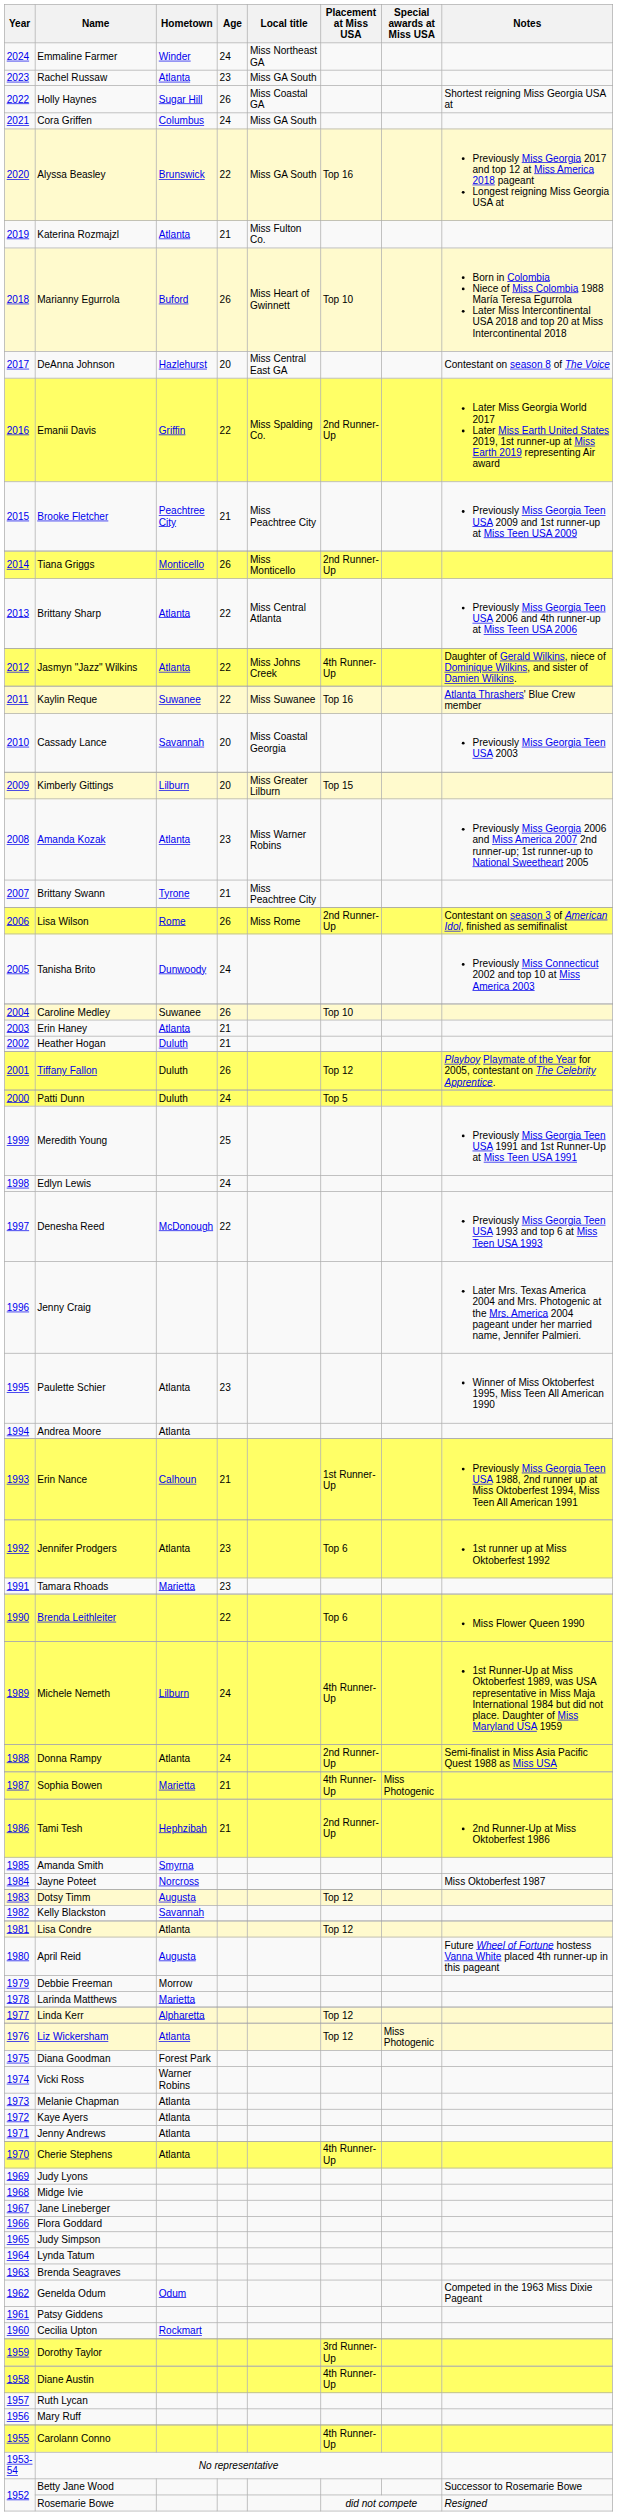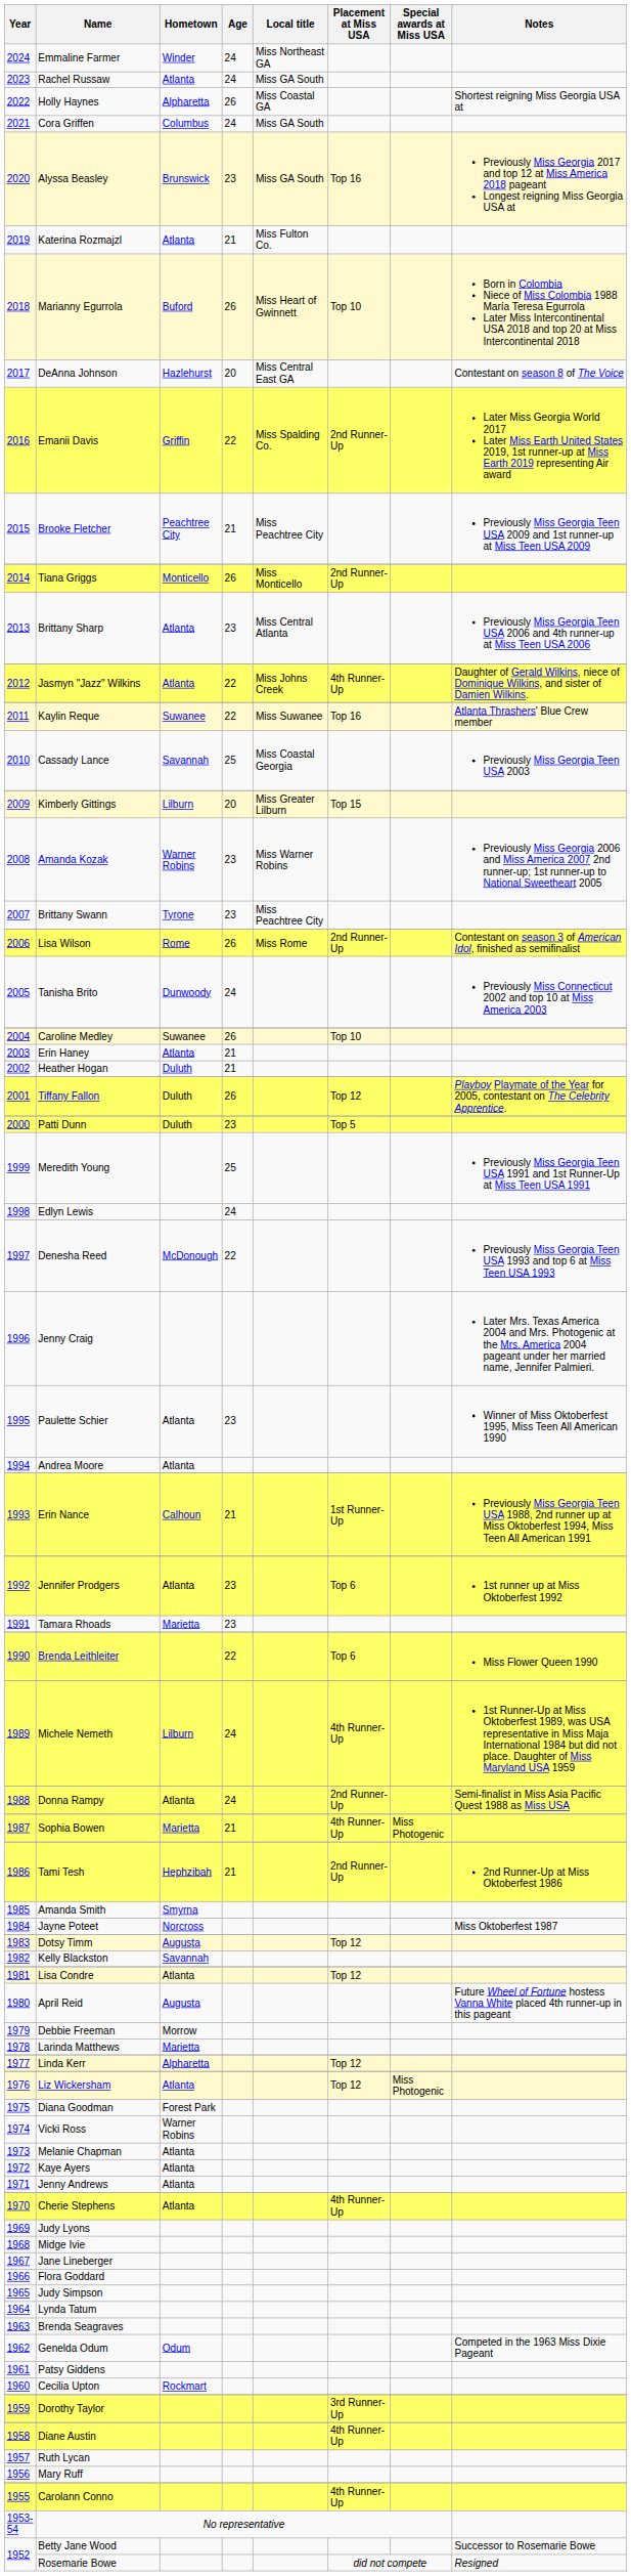 <table class="wikitable sortable" style="font-size:90%;">
 <tr>
 <th width=5%>Year</th>
 <th width=20%>Name</th>
 <th width=10%>Hometown</th>
 <th width=5%>Age</th>
 <th width=12%>Local title</th>
 <th width=10%>Placement at Miss USA</th>
 <th width=10%>Special awards at Miss USA</th>
 <th width=35%>Notes</th>
 </tr>
 <tr>
 <td><a href='#'>2024</a></td>
 <td>Emmaline Farmer</td>
 <td><a href='#'>Winder</a></td>
 <td>24</td>
 <td>Miss Northeast GA</td>
 <td></td>
 <td></td>
 </tr>
 <tr>
 <td><a href='#'>2023</a></td>
 <td>Rachel Russaw</td>
 <td><a href='#'>Atlanta</a></td>
-<td>23</td>
+<td>24</td>
 <td>Miss GA South</td>
 <td></td>
 <td></td>
 <td></td>
 </tr>
 <tr>
 <td><a href='#'>2022</a></td>
 <td>Holly Haynes</td>
-<td><a href='#'>Sugar Hill</a></td>
+<td><a href='#'>Alpharetta</a></td>
 <td>26</td>
 <td>Miss Coastal GA</td>
 <td></td>
 <td></td>
 <td>Shortest reigning Miss Georgia USA at </td>
 </tr>
 <tr>
 <td><a href='#'>2021</a></td>
 <td>Cora Griffen</td>
 <td><a href='#'>Columbus</a></td>
 <td>24</td>
 <td>Miss GA South</td>
 <td></td>
 <td></td>
 <td></td>
 </tr>
 <tr style="background-color:#FFFACD;">
 <td><a href='#'>2020</a></td>
 <td>Alyssa Beasley</td>
 <td><a href='#'>Brunswick</a></td>
-<td>22</td>
+<td>23</td>
 <td>Miss GA South</td>
 <td>Top 16</td>
 <td></td>
 <td><br><ul><li>Previously <a href='#'>Miss Georgia</a> 2017 and top 12 at <a href='#'>Miss America 2018</a> pageant</li><li>Longest reigning Miss Georgia USA at </li></ul></td>
 </tr>
 <tr>
 <td><a href='#'>2019</a></td>
 <td>Katerina Rozmajzl</td>
 <td><a href='#'>Atlanta</a></td>
 <td>21</td>
 <td>Miss Fulton Co.</td>
 <td></td>
 <td></td>
 <td></td>
 </tr>
 <tr style="background-color:#FFFACD;">
 <td><a href='#'>2018</a></td>
 <td>Marianny Egurrola</td>
 <td><a href='#'>Buford</a></td>
 <td>26</td>
 <td>Miss Heart of Gwinnett</td>
 <td>Top 10</td>
 <td></td>
 <td><br><ul><li>Born in <a href='#'>Colombia</a></li><li>Niece of <a href='#'>Miss Colombia</a> 1988 María Teresa Egurrola</li><li>Later Miss Intercontinental USA 2018 and top 20 at Miss Intercontinental 2018</li></ul></td>
 </tr>
 <tr>
 <td><a href='#'>2017</a></td>
 <td>DeAnna Johnson</td>
 <td><a href='#'>Hazlehurst</a></td>
 <td>20</td>
 <td>Miss Central East GA</td>
 <td></td>
 <td></td>
 <td>Contestant on <a href='#'>season 8</a> of <a href='#'><em>The Voice</em></a></td>
 </tr>
 <tr style="background-color:#FFFF66;">
 <td><a href='#'>2016</a></td>
 <td>Emanii Davis</td>
 <td><a href='#'>Griffin</a></td>
 <td>22</td>
 <td>Miss Spalding Co.</td>
 <td>2nd Runner-Up</td>
 <td></td>
 <td><br><ul><li>Later Miss Georgia World 2017</li><li>Later <a href='#'>Miss Earth United States</a> 2019, 1st runner-up at <a href='#'>Miss Earth 2019</a> representing Air award</li></ul></td>
 </tr>
 <tr>
 <td><a href='#'>2015</a></td>
 <td><a href='#'>Brooke Fletcher</a></td>
 <td><a href='#'>Peachtree City</a></td>
 <td>21</td>
 <td>Miss Peachtree City</td>
 <td></td>
 <td></td>
 <td><br><ul><li>Previously <a href='#'>Miss Georgia Teen USA</a> 2009 and 1st runner-up at <a href='#'>Miss Teen USA 2009</a></li></ul></td>
 </tr>
 <tr>
 </tr>
 <tr style="background-color:#FFFF66;">
 <td><a href='#'>2014</a></td>
 <td>Tiana Griggs</td>
 <td><a href='#'>Monticello</a></td>
 <td>26</td>
 <td>Miss Monticello</td>
 <td>2nd Runner-Up</td>
 <td></td>
 <td></td>
 </tr>
 <tr>
 <td><a href='#'>2013</a></td>
 <td>Brittany Sharp</td>
 <td><a href='#'>Atlanta</a></td>
-<td>22</td>
+<td>23</td>
 <td>Miss Central Atlanta</td>
 <td></td>
 <td></td>
 <td><br><ul><li>Previously <a href='#'>Miss Georgia Teen USA</a> 2006 and 4th runner-up at <a href='#'>Miss Teen USA 2006</a></li></ul></td>
 </tr>
 <tr>
 </tr>
 <tr style="background-color:#FFFF66;">
 <td><a href='#'>2012</a></td>
 <td>Jasmyn "Jazz" Wilkins</td>
 <td><a href='#'>Atlanta</a></td>
 <td>22</td>
 <td>Miss Johns Creek</td>
 <td>4th Runner-Up</td>
 <td></td>
 <td>Daughter of <a href='#'>Gerald Wilkins</a>, niece of <a href='#'>Dominique Wilkins</a>, and sister of <a href='#'>Damien Wilkins</a>.</td>
 </tr>
 <tr>
 </tr>
 <tr style="background-color:#FFFACD;">
 <td><a href='#'>2011</a></td>
 <td>Kaylin Reque</td>
 <td><a href='#'>Suwanee</a></td>
 <td>22</td>
 <td>Miss Suwanee</td>
 <td>Top 16</td>
 <td></td>
 <td><a href='#'>Atlanta Thrashers</a>' Blue Crew member</td>
 </tr>
 <tr>
 <td><a href='#'>2010</a></td>
 <td>Cassady Lance</td>
 <td><a href='#'>Savannah</a></td>
-<td>20</td>
+<td>25</td>
 <td>Miss Coastal Georgia</td>
 <td></td>
 <td></td>
 <td><br><ul><li>Previously <a href='#'>Miss Georgia Teen USA</a> 2003</li></ul></td>
 </tr>
 <tr>
 </tr>
 <tr style="background-color:#FFFACD;">
 <td><a href='#'>2009</a></td>
 <td>Kimberly Gittings</td>
 <td><a href='#'>Lilburn</a></td>
 <td>20</td>
 <td>Miss Greater Lilburn</td>
 <td>Top 15</td>
 <td></td>
 <td></td>
 </tr>
 <tr>
 <td><a href='#'>2008</a></td>
 <td><a href='#'>Amanda Kozak</a></td>
-<td><a href='#'>Atlanta</a></td>
+<td><a href='#'>Warner Robins</a></td>
 <td>23</td>
 <td>Miss Warner Robins</td>
 <td></td>
 <td></td>
 <td><br><ul><li>Previously <a href='#'>Miss Georgia</a> 2006 and <a href='#'>Miss America 2007</a> 2nd runner-up; 1st runner-up to <a href='#'>National Sweetheart</a> 2005</li></ul></td>
 </tr>
 <tr>
 <td><a href='#'>2007</a></td>
 <td>Brittany Swann</td>
 <td><a href='#'>Tyrone</a></td>
-<td>21</td>
+<td>23</td>
 <td>Miss Peachtree City</td>
 <td></td>
 <td></td>
 <td></td>
 </tr>
 <tr>
 </tr>
 <tr style="background-color:#FFFF66;">
 <td><a href='#'>2006</a></td>
 <td>Lisa Wilson</td>
 <td><a href='#'>Rome</a></td>
 <td>26</td>
 <td>Miss Rome</td>
 <td>2nd Runner-Up</td>
 <td></td>
 <td>Contestant on <a href='#'>season 3</a> of <em><a href='#'>American Idol</a></em>, finished as semifinalist</td>
 </tr>
 <tr>
 <td><a href='#'>2005</a></td>
 <td>Tanisha Brito</td>
 <td><a href='#'>Dunwoody</a></td>
 <td>24</td>
 <td></td>
 <td></td>
 <td></td>
 <td><br><ul><li>Previously <a href='#'>Miss Connecticut</a> 2002 and top 10 at <a href='#'>Miss America 2003</a></li></ul></td>
 </tr>
 <tr>
 </tr>
 <tr style="background-color:#FFFACD;">
 <td><a href='#'>2004</a></td>
 <td>Caroline Medley</td>
 <td>Suwanee</td>
 <td>26</td>
 <td></td>
 <td>Top 10</td>
 <td></td>
 <td></td>
 </tr>
 <tr>
 <td><a href='#'>2003</a></td>
 <td>Erin Haney</td>
 <td><a href='#'>Atlanta</a></td>
 <td>21</td>
 <td></td>
 <td></td>
 <td></td>
 <td></td>
 </tr>
 <tr>
 <td><a href='#'>2002</a></td>
 <td>Heather Hogan</td>
 <td><a href='#'>Duluth</a></td>
 <td>21</td>
 <td></td>
 <td></td>
 <td></td>
 <td></td>
 </tr>
 <tr>
 </tr>
 <tr style="background-color:#FFFF66;">
 <td><a href='#'>2001</a></td>
 <td><a href='#'>Tiffany Fallon</a></td>
 <td>Duluth</td>
 <td>26</td>
 <td></td>
 <td>Top 12</td>
 <td></td>
 <td><em><a href='#'>Playboy</a></em> <a href='#'>Playmate of the Year</a> for 2005, contestant on <em><a href='#'>The Celebrity Apprentice</a></em>.</td>
 </tr>
 <tr>
 </tr>
 <tr style="background-color:#FFFF66;">
 <td><a href='#'>2000</a></td>
 <td>Patti Dunn</td>
 <td>Duluth</td>
-<td>24</td>
+<td>23</td>
 <td></td>
 <td>Top 5</td>
 <td></td>
 <td></td>
 </tr>
 <tr>
 <td><a href='#'>1999</a></td>
 <td>Meredith Young</td>
 <td></td>
 <td>25</td>
 <td></td>
 <td></td>
 <td></td>
 <td><br><ul><li>Previously <a href='#'>Miss Georgia Teen USA</a> 1991 and 1st Runner-Up at <a href='#'>Miss Teen USA 1991</a></li></ul></td>
 </tr>
 <tr>
 <td><a href='#'>1998</a></td>
 <td>Edlyn Lewis</td>
 <td></td>
 <td>24</td>
 <td></td>
 <td></td>
 <td></td>
 <td></td>
 </tr>
 <tr>
 <td><a href='#'>1997</a></td>
 <td>Denesha Reed</td>
 <td><a href='#'>McDonough</a></td>
 <td>22</td>
 <td></td>
 <td></td>
 <td></td>
 <td><br><ul><li>Previously <a href='#'>Miss Georgia Teen USA</a> 1993 and top 6 at <a href='#'>Miss Teen USA 1993</a></li></ul></td>
 </tr>
 <tr>
 <td><a href='#'>1996</a></td>
 <td>Jenny Craig</td>
 <td></td>
 <td></td>
 <td></td>
 <td></td>
 <td></td>
 <td><br><ul><li>Later Mrs. Texas America 2004 and Mrs. Photogenic at the <a href='#'>Mrs. America</a> 2004 pageant under her married name, Jennifer Palmieri.</li></ul></td>
 </tr>
 <tr>
 <td><a href='#'>1995</a></td>
 <td>Paulette Schier</td>
 <td>Atlanta</td>
 <td>23</td>
 <td></td>
 <td></td>
 <td></td>
 <td><br><ul><li>Winner of Miss Oktoberfest 1995, Miss Teen All American 1990</li></ul></td>
 </tr>
 <tr>
 <td><a href='#'>1994</a></td>
 <td>Andrea Moore</td>
 <td>Atlanta</td>
 <td></td>
 <td></td>
 <td></td>
 <td></td>
 <td></td>
 </tr>
 <tr>
 </tr>
 <tr style="background-color:#FFFF66;">
 <td><a href='#'>1993</a></td>
 <td>Erin Nance</td>
 <td><a href='#'>Calhoun</a></td>
 <td>21</td>
 <td></td>
 <td>1st Runner-Up</td>
 <td></td>
 <td><br><ul><li>Previously <a href='#'>Miss Georgia Teen USA</a> 1988, 2nd runner up at Miss Oktoberfest 1994, Miss Teen All American 1991</li></ul></td>
 </tr>
 <tr>
 </tr>
 <tr style="background-color:#FFFF66;">
 <td><a href='#'>1992</a></td>
 <td>Jennifer Prodgers</td>
 <td>Atlanta</td>
 <td>23</td>
 <td></td>
 <td>Top 6</td>
 <td></td>
 <td><br><ul><li>1st runner up at Miss Oktoberfest 1992</li></ul></td>
 </tr>
 <tr>
 <td><a href='#'>1991</a></td>
 <td>Tamara Rhoads</td>
 <td><a href='#'>Marietta</a></td>
 <td>23</td>
 <td></td>
 <td></td>
 <td></td>
 <td></td>
 </tr>
 <tr>
 </tr>
 <tr style="background-color:#FFFF66;">
 <td><a href='#'>1990</a></td>
 <td><a href='#'>Brenda Leithleiter</a></td>
 <td></td>
 <td>22</td>
 <td></td>
 <td>Top 6</td>
 <td></td>
 <td><br><ul><li>Miss Flower Queen 1990</li></ul></td>
 </tr>
 <tr>
 </tr>
 <tr style="background-color:#FFFF66;">
 <td><a href='#'>1989</a></td>
 <td>Michele Nemeth</td>
 <td><a href='#'>Lilburn</a></td>
 <td>24</td>
 <td></td>
 <td>4th Runner-Up</td>
 <td></td>
 <td><br><ul><li>1st Runner-Up at Miss Oktoberfest 1989, was USA representative in Miss Maja International 1984 but did not place. Daughter of <a href='#'>Miss Maryland USA</a> 1959</li></ul></td>
 </tr>
 <tr>
 </tr>
 <tr style="background-color:#FFFF66;">
 <td><a href='#'>1988</a></td>
 <td>Donna Rampy</td>
 <td>Atlanta</td>
 <td>24</td>
 <td></td>
 <td>2nd Runner-Up</td>
 <td></td>
 <td>Semi-finalist in Miss Asia Pacific Quest 1988 as <a href='#'>Miss USA</a></td>
 </tr>
 <tr>
 </tr>
 <tr style="background-color:#FFFF66;">
 <td><a href='#'>1987</a></td>
 <td>Sophia Bowen</td>
 <td><a href='#'>Marietta</a></td>
 <td>21</td>
 <td></td>
 <td>4th Runner-Up</td>
 <td>Miss Photogenic</td>
 <td></td>
 </tr>
 <tr>
 </tr>
 <tr style="background-color:#FFFF66;">
 <td><a href='#'>1986</a></td>
 <td>Tami Tesh</td>
 <td><a href='#'>Hephzibah</a></td>
 <td>21</td>
 <td></td>
 <td>2nd Runner-Up</td>
 <td></td>
 <td><br><ul><li>2nd Runner-Up at Miss Oktoberfest 1986</li></ul></td>
 </tr>
 <tr>
 <td><a href='#'>1985</a></td>
 <td>Amanda Smith</td>
 <td><a href='#'>Smyrna</a></td>
 <td></td>
 <td></td>
 <td></td>
 <td></td>
 <td></td>
 </tr>
 <tr>
 <td><a href='#'>1984</a></td>
 <td>Jayne Poteet</td>
 <td><a href='#'>Norcross</a></td>
 <td></td>
 <td></td>
 <td></td>
 <td></td>
 <td>Miss Oktoberfest 1987</td>
 </tr>
 <tr>
 </tr>
 <tr style="background-color:#FFFACD;">
 <td><a href='#'>1983</a></td>
 <td>Dotsy Timm</td>
 <td><a href='#'>Augusta</a></td>
 <td></td>
 <td></td>
 <td>Top 12</td>
 <td></td>
 <td></td>
 </tr>
 <tr>
 <td><a href='#'>1982</a></td>
 <td>Kelly Blackston</td>
 <td><a href='#'>Savannah</a></td>
 <td></td>
 <td></td>
 <td></td>
 <td></td>
 <td></td>
 </tr>
 <tr>
 </tr>
 <tr style="background-color:#FFFACD;">
 <td><a href='#'>1981</a></td>
 <td>Lisa Condre</td>
 <td>Atlanta</td>
 <td></td>
 <td></td>
 <td>Top 12</td>
 <td></td>
 <td></td>
 </tr>
 <tr>
 <td><a href='#'>1980</a></td>
 <td>April Reid</td>
 <td><a href='#'>Augusta</a></td>
 <td></td>
 <td></td>
 <td></td>
 <td></td>
 <td>Future <em><a href='#'>Wheel of Fortune</a></em> hostess <a href='#'>Vanna White</a> placed 4th runner-up in this pageant</td>
 </tr>
 <tr>
 <td><a href='#'>1979</a></td>
 <td>Debbie Freeman</td>
 <td>Morrow</td>
 <td></td>
 <td></td>
 <td></td>
 <td></td>
 <td></td>
 </tr>
 <tr>
 <td><a href='#'>1978</a></td>
 <td>Larinda Matthews</td>
 <td><a href='#'>Marietta</a></td>
 <td></td>
 <td></td>
 <td></td>
 <td></td>
 <td></td>
 </tr>
 <tr>
 </tr>
 <tr style="background-color:#FFFACD;">
 <td><a href='#'>1977</a></td>
 <td>Linda Kerr</td>
 <td><a href='#'>Alpharetta</a></td>
 <td></td>
 <td></td>
 <td>Top 12</td>
 <td></td>
 <td></td>
 </tr>
 <tr>
 </tr>
 <tr style="background-color:#FFFACD;">
 <td><a href='#'>1976</a></td>
 <td><a href='#'>Liz Wickersham</a></td>
 <td><a href='#'>Atlanta</a></td>
 <td></td>
 <td></td>
 <td>Top 12</td>
 <td>Miss Photogenic</td>
 <td></td>
 </tr>
 <tr>
 <td><a href='#'>1975</a></td>
 <td>Diana Goodman</td>
 <td>Forest Park</td>
 <td></td>
 <td></td>
 <td></td>
 <td></td>
 <td></td>
 </tr>
 <tr>
 <td><a href='#'>1974</a></td>
 <td>Vicki Ross</td>
 <td>Warner Robins</td>
 <td></td>
 <td></td>
 <td></td>
 <td></td>
 <td></td>
 </tr>
 <tr>
 <td><a href='#'>1973</a></td>
 <td>Melanie Chapman</td>
 <td>Atlanta</td>
 <td></td>
 <td></td>
 <td></td>
 <td></td>
 <td></td>
 </tr>
 <tr>
 <td><a href='#'>1972</a></td>
 <td>Kaye Ayers</td>
 <td>Atlanta</td>
 <td></td>
 <td></td>
 <td></td>
 <td></td>
 <td></td>
 </tr>
 <tr>
 <td><a href='#'>1971</a></td>
 <td>Jenny Andrews</td>
 <td>Atlanta</td>
 <td></td>
 <td></td>
 <td></td>
 <td></td>
 </tr>
 <tr>
 </tr>
 <tr style="background-color:#FFFF66;">
 <td><a href='#'>1970</a></td>
 <td>Cherie Stephens</td>
 <td>Atlanta</td>
 <td></td>
 <td></td>
 <td>4th Runner-Up</td>
 <td></td>
 <td></td>
 </tr>
 <tr>
 <td><a href='#'>1969</a></td>
 <td>Judy Lyons</td>
 <td></td>
 <td></td>
 <td></td>
 <td></td>
 <td></td>
 <td></td>
 </tr>
 <tr>
 <td><a href='#'>1968</a></td>
 <td>Midge Ivie</td>
 <td></td>
 <td></td>
 <td></td>
 <td></td>
 <td></td>
 <td></td>
 </tr>
 <tr>
 <td><a href='#'>1967</a></td>
 <td>Jane Lineberger</td>
 <td></td>
 <td></td>
 <td></td>
 <td></td>
 <td></td>
 <td></td>
 </tr>
 <tr>
 <td><a href='#'>1966</a></td>
 <td>Flora Goddard</td>
 <td></td>
 <td></td>
 <td></td>
 <td></td>
 <td></td>
 <td></td>
 </tr>
 <tr>
 <td><a href='#'>1965</a></td>
 <td>Judy Simpson</td>
 <td></td>
 <td></td>
 <td></td>
 <td></td>
 <td></td>
 <td></td>
 </tr>
 <tr>
 <td><a href='#'>1964</a></td>
 <td>Lynda Tatum</td>
 <td></td>
 <td></td>
 <td></td>
 <td></td>
 <td></td>
 <td></td>
 </tr>
 <tr>
 <td><a href='#'>1963</a></td>
 <td>Brenda Seagraves</td>
 <td></td>
 <td></td>
 <td></td>
 <td></td>
 <td></td>
 <td></td>
 </tr>
 <tr>
 <td><a href='#'>1962</a></td>
 <td>Genelda Odum</td>
 <td><a href='#'>Odum</a></td>
 <td></td>
 <td></td>
 <td></td>
 <td></td>
 <td>Competed in the 1963 Miss Dixie Pageant</td>
 </tr>
 <tr>
 <td><a href='#'>1961</a></td>
 <td>Patsy Giddens</td>
 <td></td>
 <td></td>
 <td></td>
 <td></td>
 <td></td>
 <td></td>
 </tr>
 <tr>
 <td><a href='#'>1960</a></td>
 <td>Cecilia Upton</td>
 <td><a href='#'>Rockmart</a></td>
 <td></td>
 <td></td>
 <td></td>
 <td></td>
 <td></td>
 </tr>
 <tr>
 </tr>
 <tr style="background-color:#FFFF66;">
 <td><a href='#'>1959</a></td>
 <td>Dorothy Taylor</td>
 <td></td>
 <td></td>
 <td></td>
 <td>3rd Runner-Up</td>
 <td></td>
 <td></td>
 </tr>
 <tr>
 </tr>
 <tr style="background-color:#FFFF66;">
 <td><a href='#'>1958</a></td>
 <td>Diane Austin</td>
 <td></td>
 <td></td>
 <td></td>
 <td>4th Runner-Up</td>
 <td></td>
 <td></td>
 </tr>
 <tr>
 <td><a href='#'>1957</a></td>
 <td>Ruth Lycan</td>
 <td></td>
 <td></td>
 <td></td>
 <td></td>
 <td></td>
 <td></td>
 </tr>
 <tr>
 <td><a href='#'>1956</a></td>
 <td>Mary Ruff</td>
 <td></td>
 <td></td>
 <td></td>
 <td></td>
 <td></td>
 <td></td>
 </tr>
 <tr>
 </tr>
 <tr style="background-color:#FFFF66;">
 <td><a href='#'>1955</a></td>
 <td>Carolann Conno</td>
 <td></td>
 <td></td>
 <td></td>
 <td>4th Runner-Up</td>
 <td></td>
 <td></td>
 </tr>
 <tr>
 <td><a href='#'>1953-54</a></td>
 <td colspan=6 style="text-align:center;"><em>No representative</em></td>
 </tr>
 <tr>
 <td rowspan=2><a href='#'>1952</a></td>
 <td>Betty Jane Wood</td>
 <td></td>
 <td></td>
 <td></td>
 <td></td>
 <td></td>
 <td>Successor to Rosemarie Bowe</td>
 </tr>
 <tr>
 <td>Rosemarie Bowe</td>
 <td></td>
 <td></td>
 <td></td>
 <td colspan="2" align="center"><em>did not compete</em></td>
 <td><em>Resigned</em></td>
 </tr>
 </table>
